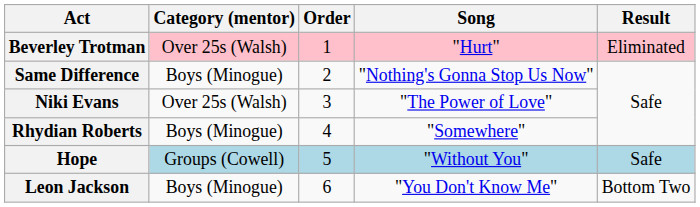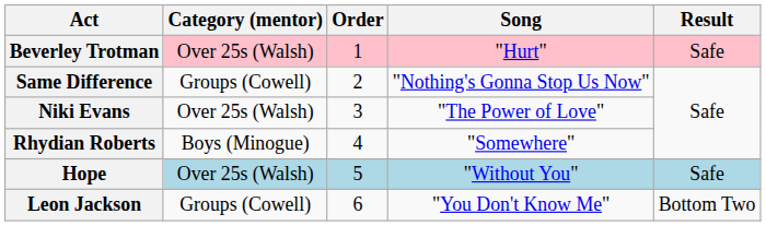 <table class="wikitable plainrowheaders" style="text-align:center;">
 <tr>
 <th scope="col">Act</th>
 <th scope="col">Category (mentor)</th>
 <th scope="col">Order</th>
 <th scope="col">Song</th>
 <th scope="col">Result</th>
 </tr>
 <tr style="background: pink">
 <th scope=row>Beverley Trotman</th>
 <td>Over 25s (Walsh)</td>
 <td>1</td>
 <td>"<a href='#'>Hurt</a>"</td>
-<td>Eliminated</td>
+<td>Safe</td>
 </tr>
 <tr>
 <th scope=row>Same Difference</th>
-<td>Boys (Minogue)</td>
+<td>Groups (Cowell)</td>
 <td>2</td>
 <td>"<a href='#'>Nothing's Gonna Stop Us Now</a>"</td>
 <td rowspan=3>Safe</td>
 </tr>
 <tr>
 <th scope=row>Niki Evans</th>
 <td>Over 25s (Walsh)</td>
 <td>3</td>
 <td>"<a href='#'>The Power of Love</a>"</td>
 </tr>
 <tr>
 <th scope=row>Rhydian Roberts</th>
 <td>Boys (Minogue)</td>
 <td>4</td>
 <td>"<a href='#'>Somewhere</a>"</td>
 </tr>
 <tr style="background: lightblue">
 <th scope=row>Hope</th>
-<td>Groups (Cowell)</td>
+<td>Over 25s (Walsh)</td>
 <td>5</td>
 <td>"<a href='#'>Without You</a>"</td>
 <td>Safe</td>
 </tr>
 <tr>
 <th scope=row>Leon Jackson</th>
-<td>Boys (Minogue)</td>
+<td>Groups (Cowell)</td>
 <td>6</td>
 <td>"<a href='#'>You Don't Know Me</a>"</td>
 <td>Bottom Two</td>
 </tr>
 </table>
